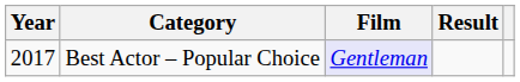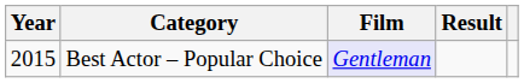 <table class="wikitable sortable plainrowheaders">
 <tr>
 <th scope="col">Year</th>
 <th scope="col">Category</th>
 <th scope="col">Film</th>
 <th scope="col">Result</th>
 <th scope="col" class="unsortable"></th>
 </tr>
 <tr>
-<td>2017</td>
+<td>2015</td>
 <td>Best Actor – Popular Choice</td>
 <td style="background: lavender;"><em><a href='#'>Gentleman</a></em></td>
 <td></td>
 <td></td>
 </tr>
 </table>
